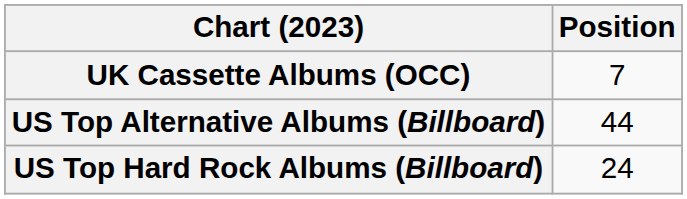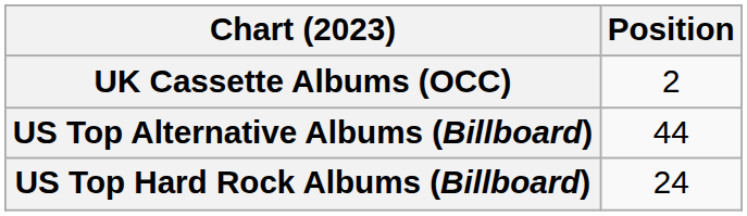 <table class="wikitable sortable plainrowheaders" style="text-align:center">
 <tr>
 <th scope="col">Chart (2023)</th>
 <th scope="col">Position</th>
 </tr>
 <tr>
 <th scope="row">UK Cassette Albums (OCC)</th>
-<td>7</td>
+<td>2</td>
 </tr>
 <tr>
 <th scope="row">US Top Alternative Albums (<em>Billboard</em>)</th>
 <td>44</td>
 </tr>
 <tr>
 <th scope="row">US Top Hard Rock Albums (<em>Billboard</em>)</th>
 <td>24</td>
 </tr>
 </table>
